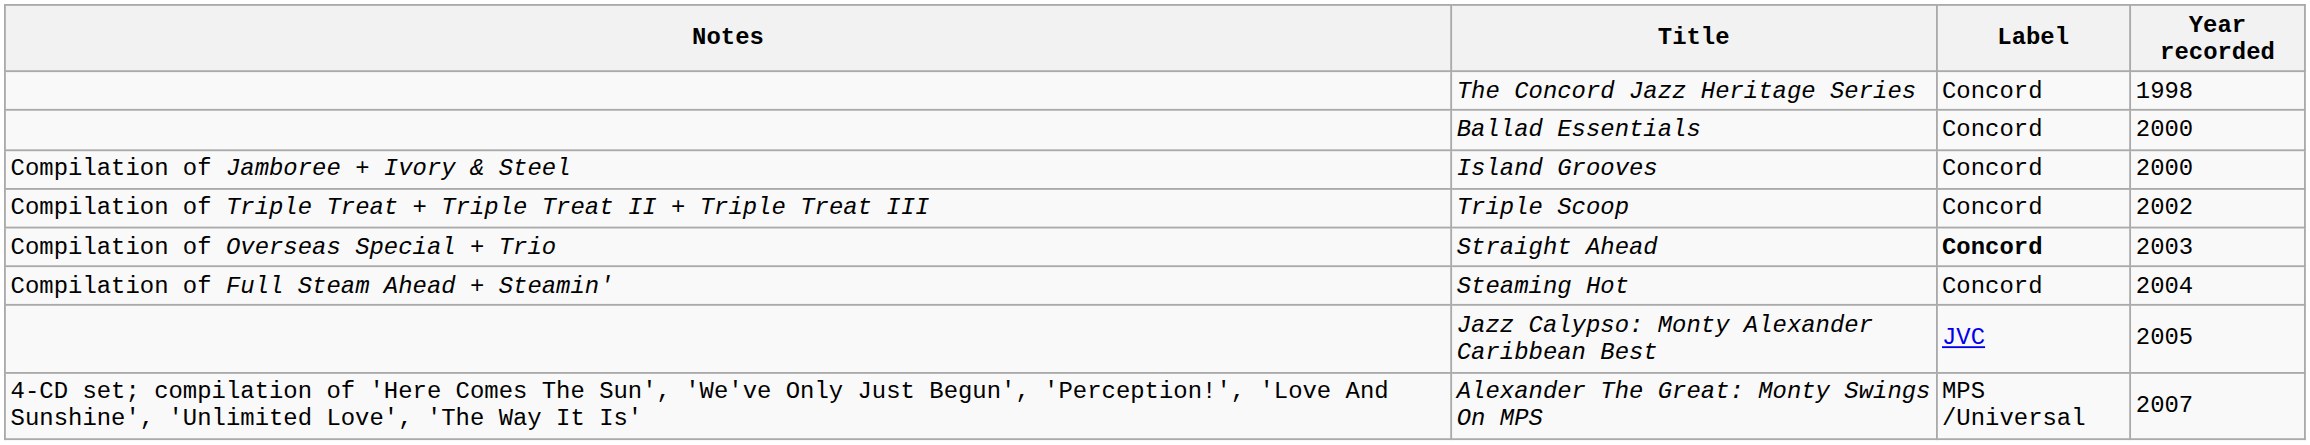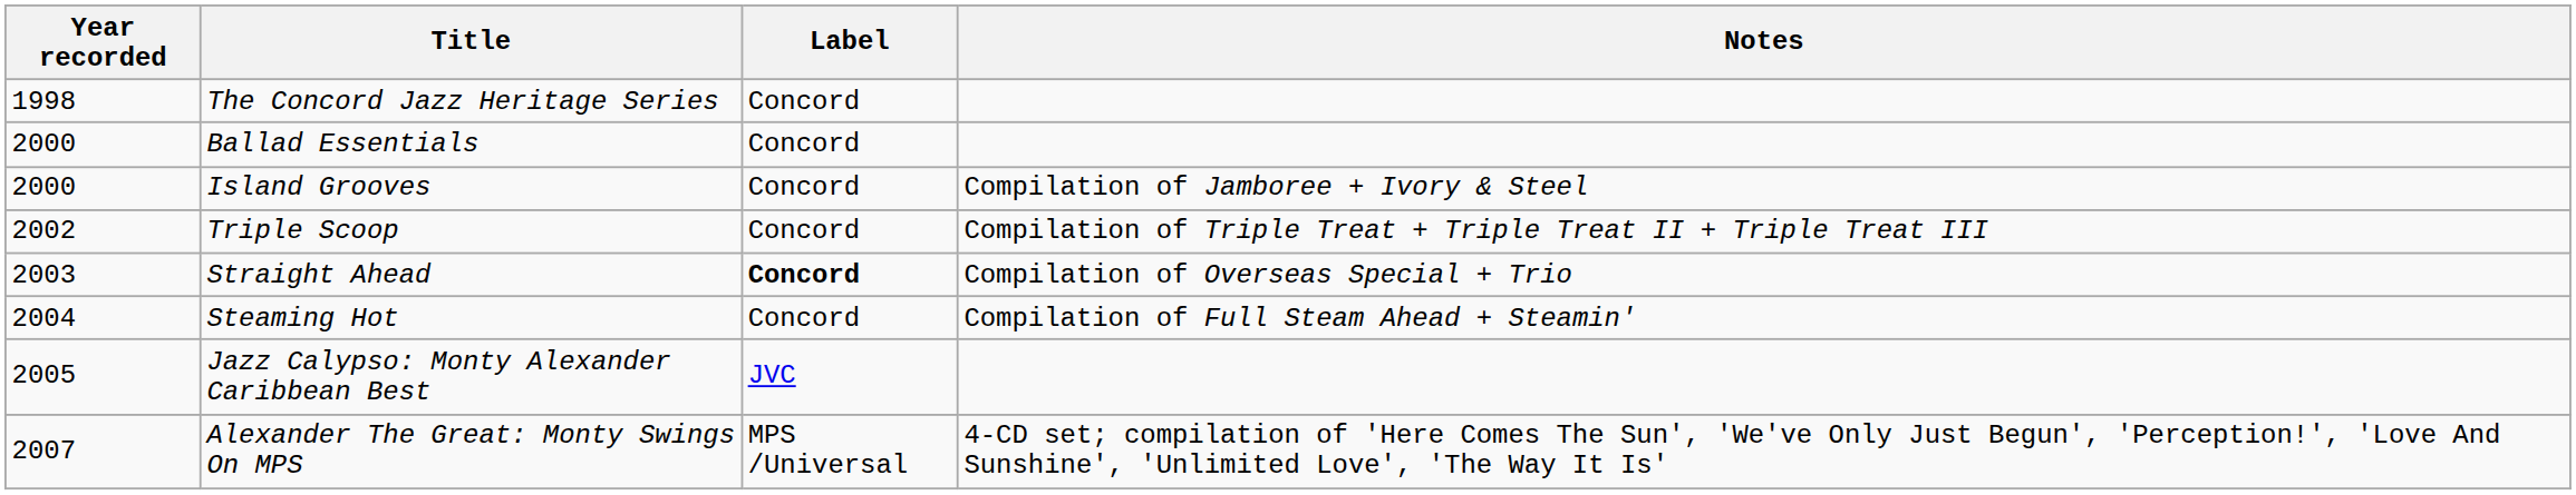 <table class="wikitable sortable">
 <tr>
-<th>Notes</th>
+<th>Year recorded</th>
 <th>Title</th>
 <th>Label</th>
-<th>Year recorded</th>
+<th>Notes</th>
 </tr>
 <tr>
-<td></td>
+<td>1998</td>
 <td><em>The Concord Jazz Heritage Series</em></td>
 <td>Concord</td>
-<td>1998</td>
+<td></td>
 </tr>
 <tr>
-<td></td>
+<td>2000</td>
 <td><em>Ballad Essentials</em></td>
 <td>Concord</td>
-<td>2000</td>
+<td></td>
 </tr>
 <tr>
-<td>Compilation of <em>Jamboree</em> + <em>Ivory & Steel</em></td>
+<td>2000</td>
 <td><em>Island Grooves</em></td>
 <td>Concord</td>
-<td>2000</td>
+<td>Compilation of <em>Jamboree</em> + <em>Ivory & Steel</em></td>
 </tr>
 <tr>
-<td>Compilation of <em>Triple Treat</em> + <em>Triple Treat II</em> + <em>Triple Treat III</em></td>
+<td>2002</td>
 <td><em>Triple Scoop</em></td>
 <td>Concord</td>
-<td>2002</td>
+<td>Compilation of <em>Triple Treat</em> + <em>Triple Treat II</em> + <em>Triple Treat III</em></td>
 </tr>
 <tr>
-<td>Compilation of <em>Overseas Special</em> + <em>Trio</em></td>
+<td>2003</td>
 <td><em>Straight Ahead</em></td>
 <td><strong>Concord</strong></td>
-<td>2003</td>
+<td>Compilation of <em>Overseas Special</em> + <em>Trio</em></td>
 </tr>
 <tr>
-<td>Compilation of <em>Full Steam Ahead</em> + <em>Steamin' </em></td>
+<td>2004</td>
 <td><em>Steaming Hot</em></td>
 <td>Concord</td>
-<td>2004</td>
+<td>Compilation of <em>Full Steam Ahead</em> + <em>Steamin' </em></td>
 </tr>
 <tr>
-<td></td>
+<td>2005</td>
 <td><em>Jazz Calypso: Monty Alexander Caribbean Best</em></td>
 <td><a href='#'>JVC</a></td>
-<td>2005</td>
+<td></td>
 </tr>
 <tr>
-<td>4-CD set; compilation of 'Here Comes The Sun', 'We've Only Just Begun', 'Perception!', 'Love And Sunshine', 'Unlimited Love', 'The Way It Is'</td>
+<td>2007</td>
 <td><em>Alexander The Great: Monty Swings On MPS</em></td>
 <td>MPS /Universal</td>
-<td>2007</td>
+<td>4-CD set; compilation of 'Here Comes The Sun', 'We've Only Just Begun', 'Perception!', 'Love And Sunshine', 'Unlimited Love', 'The Way It Is'</td>
 </tr>
 </table>
